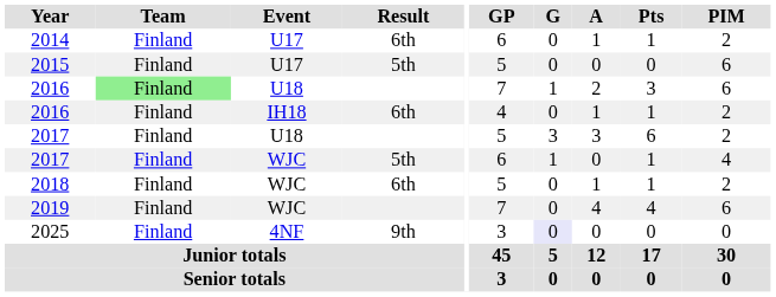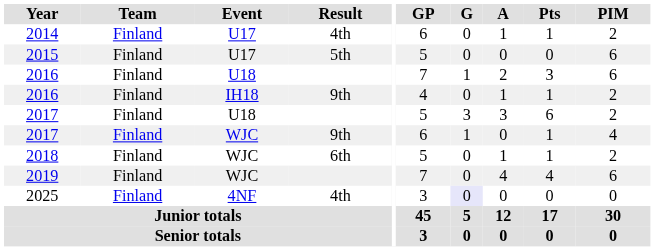 <table border="0" cellpadding="1" cellspacing="0" ID="Table3" style="text-align:center; width:40em">
 <tr ALIGN="center" bgcolor="#e0e0e0">
 <th>Year</th>
 <th>Team</th>
 <th>Event</th>
 <th>Result</th>
 <th rowspan="99" bgcolor="#ffffff"></th>
 <th>GP</th>
 <th>G</th>
 <th>A</th>
 <th>Pts</th>
 <th>PIM</th>
 </tr>
 <tr>
 <td><a href='#'>2014</a></td>
 <td><a href='#'>Finland</a></td>
 <td><a href='#'>U17</a></td>
-<td>6th</td>
+<td>4th</td>
 <td>6</td>
 <td>0</td>
 <td>1</td>
 <td>1</td>
 <td>2</td>
 </tr>
 <tr bgcolor="#f0f0f0">
 <td><a href='#'>2015</a></td>
 <td>Finland</td>
 <td>U17</td>
 <td>5th</td>
 <td>5</td>
 <td>0</td>
 <td>0</td>
 <td>0</td>
 <td>6</td>
 </tr>
 <tr>
 <td><a href='#'>2016</a></td>
-<td style="background: lightgreen;">Finland</td>
+<td>Finland</td>
 <td><a href='#'>U18</a></td>
 <td></td>
 <td>7</td>
 <td>1</td>
 <td>2</td>
 <td>3</td>
 <td>6</td>
 </tr>
 <tr bgcolor="#f0f0f0">
 <td><a href='#'>2016</a></td>
 <td>Finland</td>
 <td><a href='#'>IH18</a></td>
-<td>6th</td>
+<td>9th</td>
 <td>4</td>
 <td>0</td>
 <td>1</td>
 <td>1</td>
 <td>2</td>
 </tr>
 <tr>
 <td><a href='#'>2017</a></td>
 <td>Finland</td>
 <td>U18</td>
 <td></td>
 <td>5</td>
 <td>3</td>
 <td>3</td>
 <td>6</td>
 <td>2</td>
 </tr>
 <tr bgcolor="#f0f0f0">
 <td><a href='#'>2017</a></td>
 <td><a href='#'>Finland</a></td>
 <td><a href='#'>WJC</a></td>
-<td>5th</td>
+<td>9th</td>
 <td>6</td>
 <td>1</td>
 <td>0</td>
 <td>1</td>
 <td>4</td>
 </tr>
 <tr>
 <td><a href='#'>2018</a></td>
 <td>Finland</td>
 <td>WJC</td>
 <td>6th</td>
 <td>5</td>
 <td>0</td>
 <td>1</td>
 <td>1</td>
 <td>2</td>
 </tr>
 <tr bgcolor="#f0f0f0">
 <td><a href='#'>2019</a></td>
 <td>Finland</td>
 <td>WJC</td>
 <td></td>
 <td>7</td>
 <td>0</td>
 <td>4</td>
 <td>4</td>
 <td>6</td>
 </tr>
 <tr>
 <td>2025</td>
 <td><a href='#'>Finland</a></td>
 <td><a href='#'>4NF</a></td>
-<td>9th</td>
+<td>4th</td>
 <td>3</td>
 <td style="background: lavender;">0</td>
 <td>0</td>
 <td>0</td>
 <td>0</td>
 </tr>
 <tr bgcolor="#e0e0e0">
 <th colspan="4">Junior totals</th>
 <th>45</th>
 <th>5</th>
 <th>12</th>
 <th>17</th>
 <th>30</th>
 </tr>
 <tr bgcolor="#e0e0e0">
 <th colspan="4">Senior totals</th>
 <th>3</th>
 <th>0</th>
 <th>0</th>
 <th>0</th>
 <th>0</th>
 </tr>
 </table>
